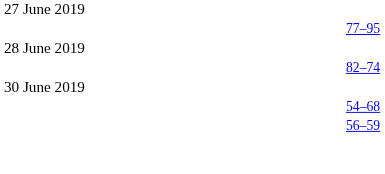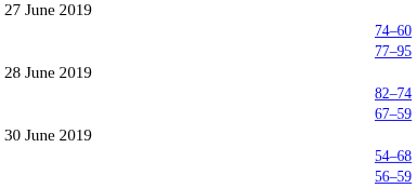 <table style="width:100%;" cellspacing="1">
 <tr>
 <th width=25%></th>
 <th width=2%></th>
 <th width=6%></th>
 <th width=2%></th>
 <th width=25%></th>
 </tr>
 <tr>
 <td>27 June 2019</td>
+</tr>
+<tr style=font-size:90%>
+<td align=right></td>
+<td></td>
+<td align=center><a href='#'>74–60</a></td>
+<td></td>
+<td></td>
+<td></td>
 </tr>
 <tr style=font-size:90%>
 <td align=right></td>
 <td></td>
 <td align=center><a href='#'>77–95</a></td>
 <td></td>
 <td></td>
 <td></td>
 </tr>
 <tr>
 <td>28 June 2019</td>
 </tr>
 <tr style=font-size:90%>
 <td align=right></td>
 <td></td>
 <td align=center><a href='#'>82–74</a></td>
+<td></td>
+<td></td>
+<td></td>
+</tr>
+<tr style=font-size:90%>
+<td align=right></td>
+<td></td>
+<td align=center><a href='#'>67–59</a></td>
 <td></td>
 <td></td>
 <td></td>
 </tr>
 <tr>
 <td>30 June 2019</td>
 </tr>
 <tr style=font-size:90%>
 <td align=right></td>
 <td></td>
 <td align=center><a href='#'>54–68</a></td>
 <td></td>
 <td></td>
 <td></td>
 </tr>
 <tr style=font-size:90%>
 <td align=right></td>
 <td></td>
 <td align=center><a href='#'>56–59</a></td>
 <td></td>
 <td></td>
 <td></td>
 </tr>
 </table>
